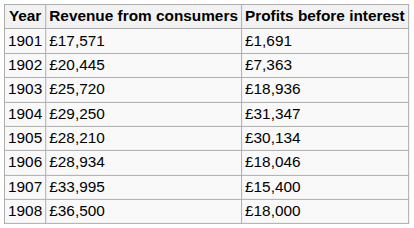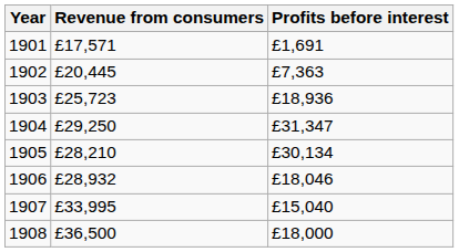 <table class="wikitable">
 <tr>
 <th>Year</th>
 <th>Revenue from consumers</th>
 <th>Profits before interest</th>
 </tr>
 <tr>
 <td>1901</td>
 <td>£17,571</td>
 <td>£1,691</td>
 </tr>
 <tr>
 <td>1902</td>
 <td>£20,445</td>
 <td>£7,363</td>
 </tr>
 <tr>
 <td>1903</td>
-<td>£25,720</td>
+<td>£25,723</td>
 <td>£18,936</td>
 </tr>
 <tr>
 <td>1904</td>
 <td>£29,250</td>
 <td>£31,347</td>
 </tr>
 <tr>
 <td>1905</td>
 <td>£28,210</td>
 <td>£30,134</td>
 </tr>
 <tr>
 <td>1906</td>
-<td>£28,934</td>
+<td>£28,932</td>
 <td>£18,046</td>
 </tr>
 <tr>
 <td>1907</td>
 <td>£33,995</td>
-<td>£15,400</td>
+<td>£15,040</td>
 </tr>
 <tr>
 <td>1908</td>
 <td>£36,500</td>
 <td>£18,000</td>
 </tr>
 </table>
